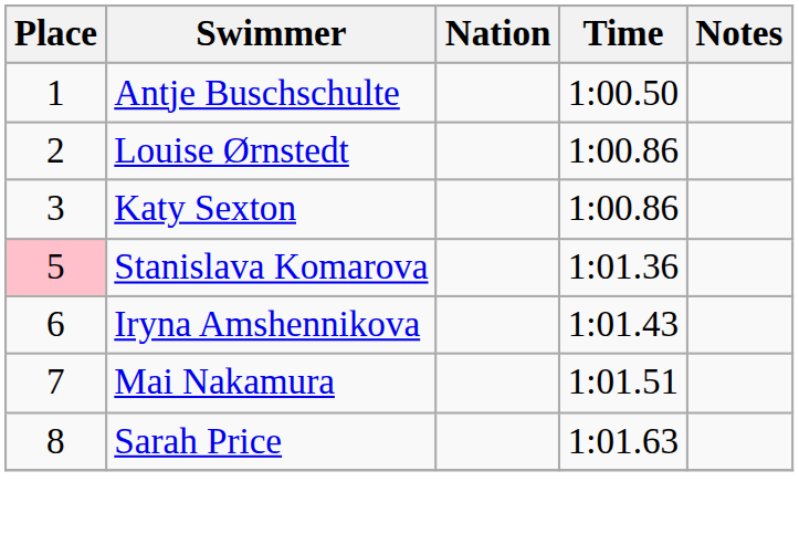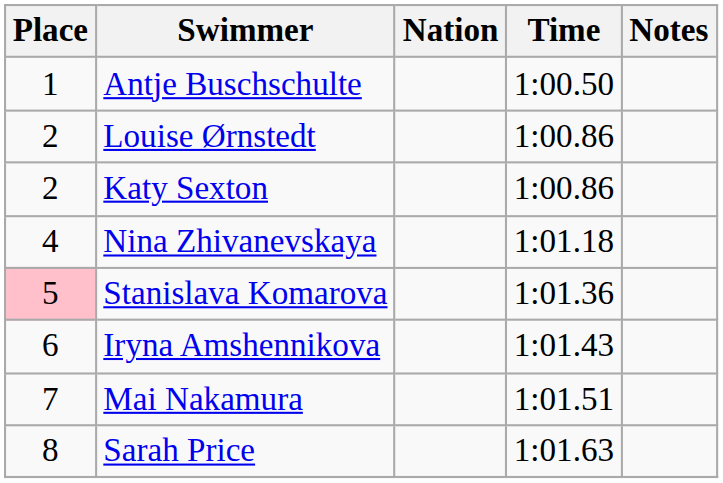 <table class="wikitable sortable" style="text-align:center">
 <tr>
 <th>Place</th>
 <th>Swimmer</th>
 <th>Nation</th>
 <th>Time</th>
 <th>Notes</th>
 </tr>
 <tr>
 <td>1</td>
 <td align=left><a href='#'>Antje Buschschulte</a></td>
 <td align=left></td>
 <td>1:00.50</td>
 <td></td>
 </tr>
 <tr>
 <td>2</td>
 <td align=left><a href='#'>Louise Ørnstedt</a></td>
 <td align=left></td>
 <td>1:00.86</td>
 <td></td>
 </tr>
 <tr>
-<td>3</td>
+<td>2</td>
 <td align=left><a href='#'>Katy Sexton</a></td>
 <td align=left></td>
 <td>1:00.86</td>
+<td></td>
+</tr>
+<tr>
+<td>4</td>
+<td align=left><a href='#'>Nina Zhivanevskaya</a></td>
+<td align=left></td>
+<td>1:01.18</td>
 <td></td>
 </tr>
 <tr>
 <td style="background: pink;">5</td>
 <td align=left><a href='#'>Stanislava Komarova</a></td>
 <td align=left></td>
 <td>1:01.36</td>
 <td></td>
 </tr>
 <tr>
 <td>6</td>
 <td align=left><a href='#'>Iryna Amshennikova</a></td>
 <td align=left></td>
 <td>1:01.43</td>
 <td></td>
 </tr>
 <tr>
 <td>7</td>
 <td align=left><a href='#'>Mai Nakamura</a></td>
 <td align=left></td>
 <td>1:01.51</td>
 <td></td>
 </tr>
 <tr>
 <td>8</td>
 <td align=left><a href='#'>Sarah Price</a></td>
 <td align=left></td>
 <td>1:01.63</td>
 <td></td>
 </tr>
 <tr>
 </tr>
 </table>
